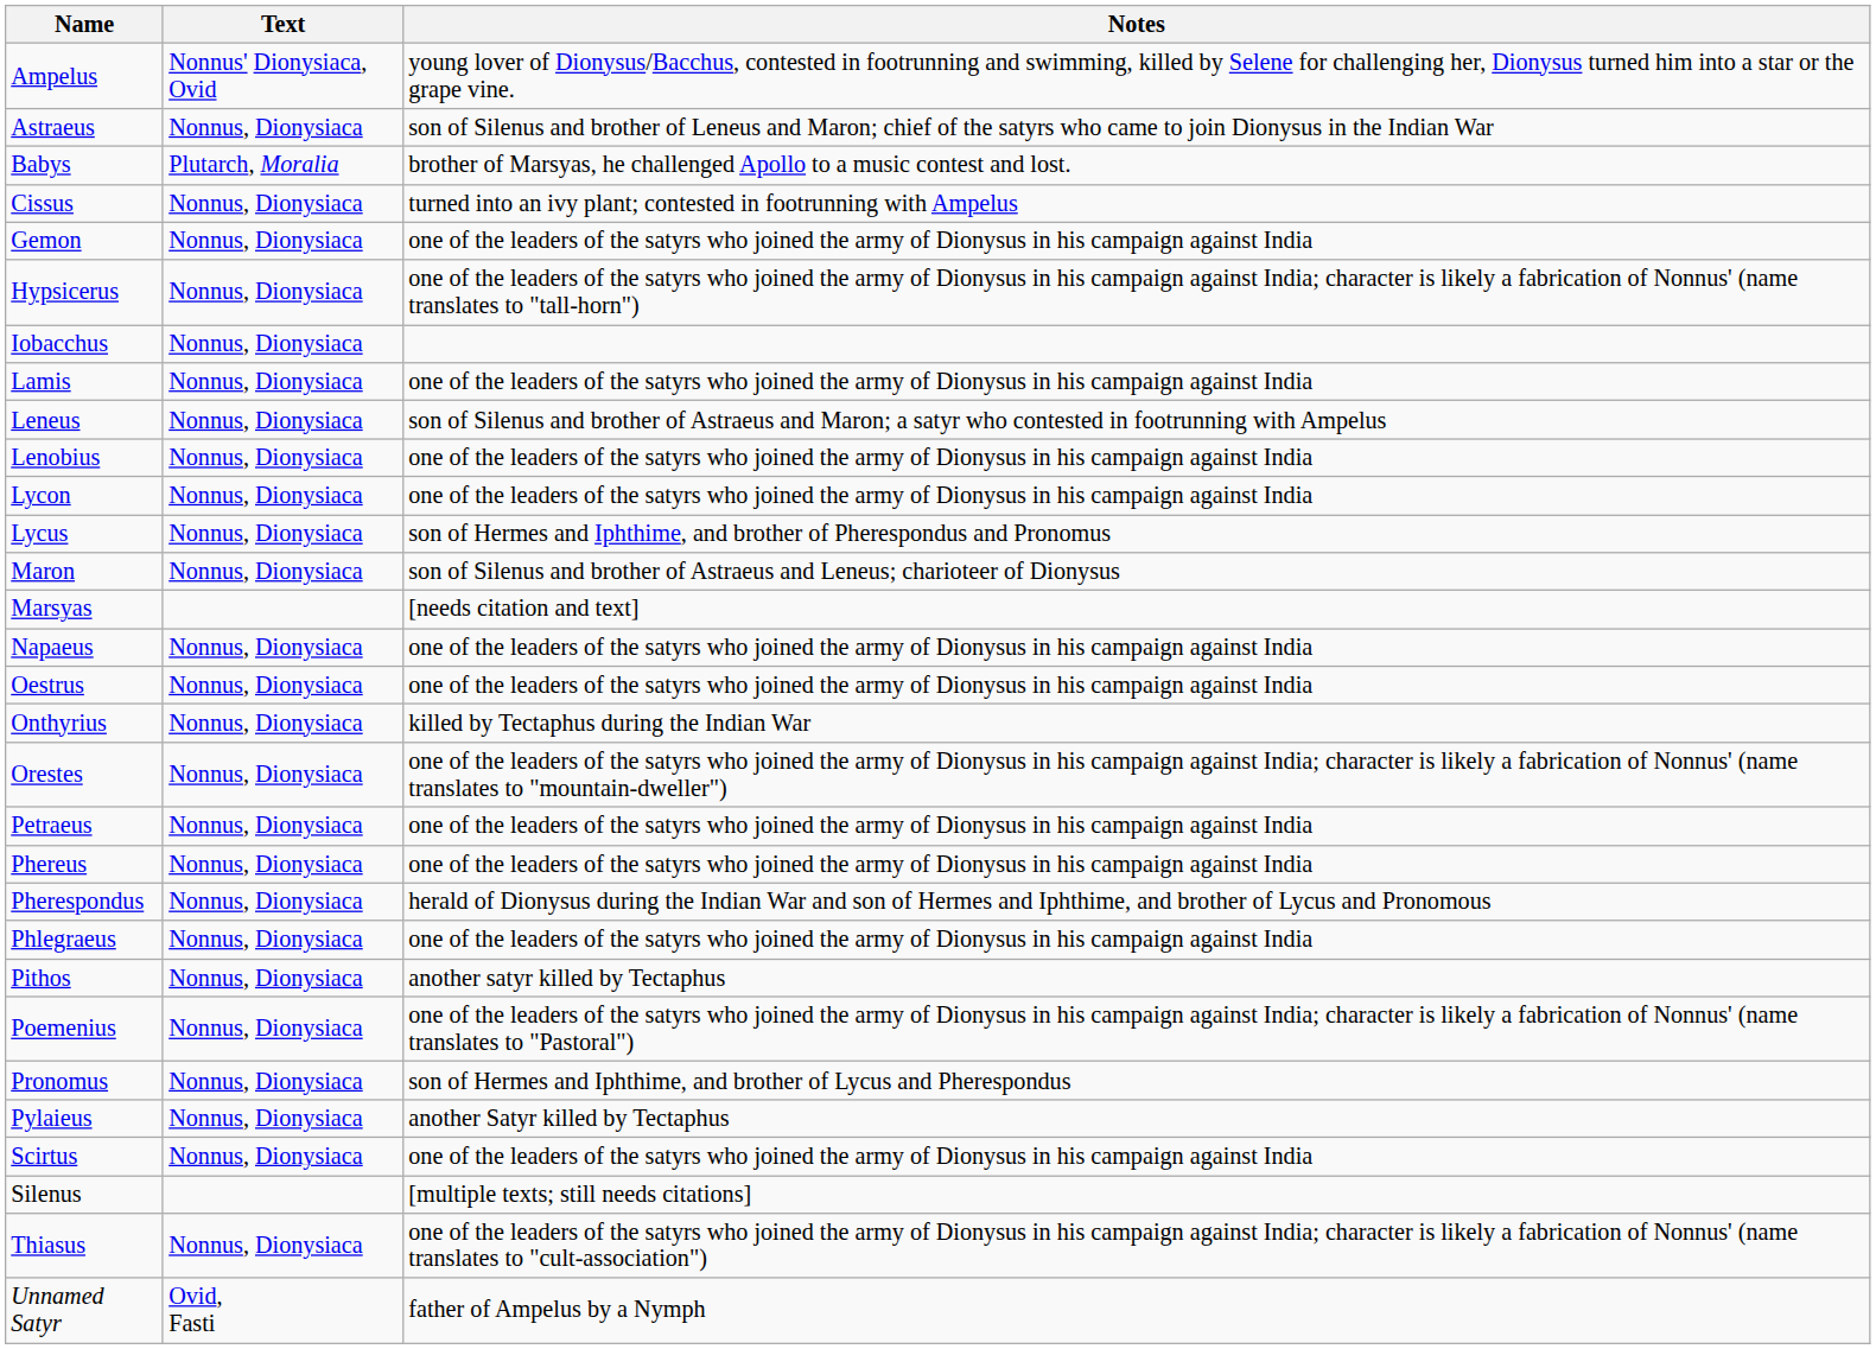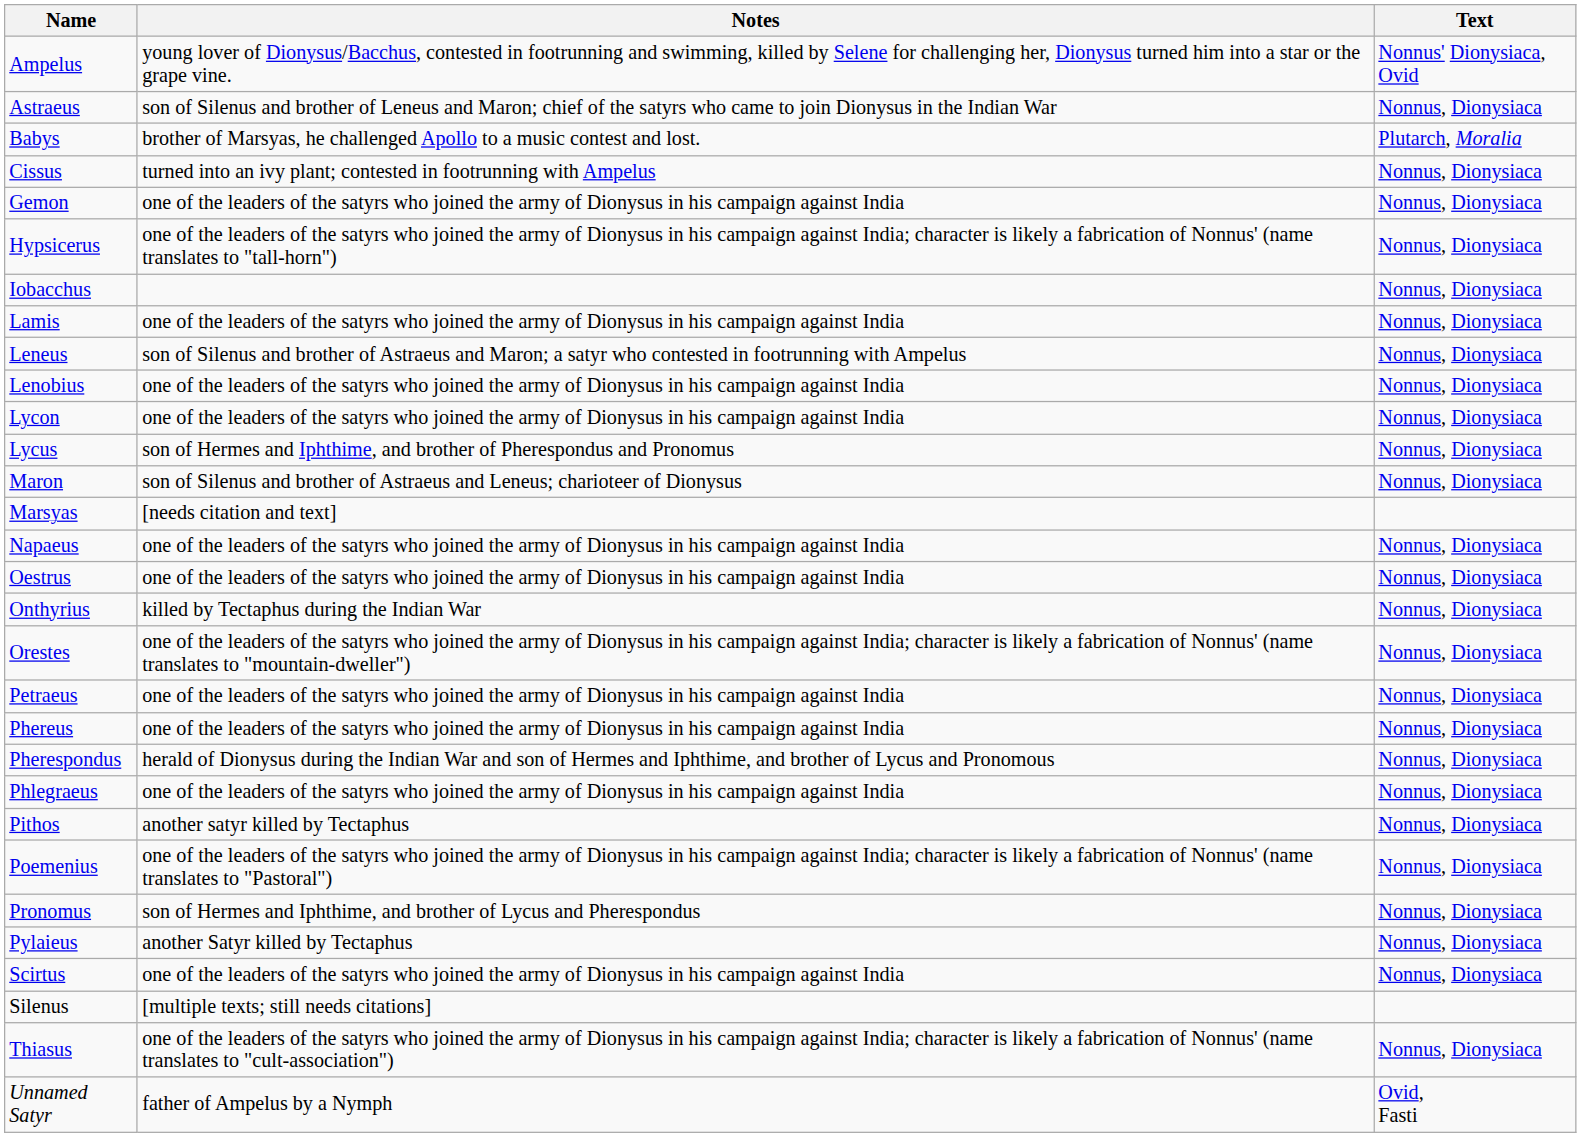 <table class="wikitable">
 <tr>
 <th>Name</th>
+<th>Notes</th>
 <th>Text</th>
-<th>Notes</th>
 </tr>
 <tr>
 <td><a href='#'>Ampelus</a></td>
+<td>young lover of <a href='#'>Dionysus</a>/<a href='#'>Bacchus</a>, contested in footrunning and swimming, killed by <a href='#'>Selene</a> for challenging her, <a href='#'>Dionysus</a> turned him into a star or the grape vine.</td>
 <td><a href='#'>Nonnus'</a> <a href='#'>Dionysiaca</a>, <a href='#'>Ovid</a></td>
-<td>young lover of <a href='#'>Dionysus</a>/<a href='#'>Bacchus</a>, contested in footrunning and swimming, killed by <a href='#'>Selene</a> for challenging her, <a href='#'>Dionysus</a> turned him into a star or the grape vine.</td>
 </tr>
 <tr>
 <td><a href='#'>Astraeus</a></td>
+<td>son of Silenus and brother of Leneus and Maron; chief of the satyrs who came to join Dionysus in the Indian War</td>
 <td><a href='#'>Nonnus</a>, <a href='#'>Dionysiaca</a></td>
-<td>son of Silenus and brother of Leneus and Maron; chief of the satyrs who came to join Dionysus in the Indian War</td>
 </tr>
 <tr>
 <td><a href='#'>Babys</a></td>
+<td>brother of Marsyas, he challenged <a href='#'>Apollo</a> to a music contest and lost.</td>
 <td><a href='#'>Plutarch</a>, <em><a href='#'>Moralia</a></em></td>
-<td>brother of Marsyas, he challenged <a href='#'>Apollo</a> to a music contest and lost.</td>
 </tr>
 <tr>
 <td><a href='#'>Cissus</a></td>
+<td>turned into an ivy plant; contested in footrunning with <a href='#'>Ampelus</a></td>
 <td><a href='#'>Nonnus</a>, <a href='#'>Dionysiaca</a></td>
-<td>turned into an ivy plant; contested in footrunning with <a href='#'>Ampelus</a></td>
 </tr>
 <tr>
 <td><a href='#'>Gemon</a></td>
+<td>one of the leaders of the satyrs who joined the army of Dionysus in his campaign against India</td>
 <td><a href='#'>Nonnus</a>, <a href='#'>Dionysiaca</a></td>
-<td>one of the leaders of the satyrs who joined the army of Dionysus in his campaign against India</td>
 </tr>
 <tr>
 <td><a href='#'>Hypsicerus</a></td>
+<td>one of the leaders of the satyrs who joined the army of Dionysus in his campaign against India; character is likely a fabrication of Nonnus' (name translates to "tall-horn")</td>
 <td><a href='#'>Nonnus</a>, <a href='#'>Dionysiaca</a></td>
-<td>one of the leaders of the satyrs who joined the army of Dionysus in his campaign against India; character is likely a fabrication of Nonnus' (name translates to "tall-horn")</td>
 </tr>
 <tr>
 <td><a href='#'>Iobacchus</a></td>
+<td></td>
 <td><a href='#'>Nonnus</a>, <a href='#'>Dionysiaca</a></td>
+</tr>
+<tr>
+<td><a href='#'>Lamis</a></td>
+<td>one of the leaders of the satyrs who joined the army of Dionysus in his campaign against India</td>
+<td><a href='#'>Nonnus</a>, <a href='#'>Dionysiaca</a></td>
+</tr>
+<tr>
+<td><a href='#'>Leneus</a></td>
+<td>son of Silenus and brother of Astraeus and Maron; a satyr who contested in footrunning with Ampelus</td>
+<td><a href='#'>Nonnus</a>, <a href='#'>Dionysiaca</a></td>
+</tr>
+<tr>
+<td><a href='#'>Lenobius</a></td>
+<td>one of the leaders of the satyrs who joined the army of Dionysus in his campaign against India</td>
+<td><a href='#'>Nonnus</a>, <a href='#'>Dionysiaca</a></td>
+</tr>
+<tr>
+<td><a href='#'>Lycon</a></td>
+<td>one of the leaders of the satyrs who joined the army of Dionysus in his campaign against India</td>
+<td><a href='#'>Nonnus</a>, <a href='#'>Dionysiaca</a></td>
+</tr>
+<tr>
+<td><a href='#'>Lycus</a></td>
+<td>son of Hermes and <a href='#'>Iphthime</a>, and brother of Pherespondus and Pronomus</td>
+<td><a href='#'>Nonnus</a>, <a href='#'>Dionysiaca</a></td>
+</tr>
+<tr>
+<td><a href='#'>Maron</a></td>
+<td>son of Silenus and brother of Astraeus and Leneus; charioteer of Dionysus</td>
+<td><a href='#'>Nonnus</a>, <a href='#'>Dionysiaca</a></td>
+</tr>
+<tr>
+<td><a href='#'>Marsyas</a></td>
+<td>[needs citation and text]</td>
 <td></td>
 </tr>
 <tr>
-<td><a href='#'>Lamis</a></td>
+<td><a href='#'>Napaeus</a></td>
+<td>one of the leaders of the satyrs who joined the army of Dionysus in his campaign against India</td>
 <td><a href='#'>Nonnus</a>, <a href='#'>Dionysiaca</a></td>
-<td>one of the leaders of the satyrs who joined the army of Dionysus in his campaign against India</td>
-</tr>
-<tr>
-<td><a href='#'>Leneus</a></td>
-<td><a href='#'>Nonnus</a>, <a href='#'>Dionysiaca</a></td>
-<td>son of Silenus and brother of Astraeus and Maron; a satyr who contested in footrunning with Ampelus</td>
-</tr>
-<tr>
-<td><a href='#'>Lenobius</a></td>
-<td><a href='#'>Nonnus</a>, <a href='#'>Dionysiaca</a></td>
-<td>one of the leaders of the satyrs who joined the army of Dionysus in his campaign against India</td>
-</tr>
-<tr>
-<td><a href='#'>Lycon</a></td>
-<td><a href='#'>Nonnus</a>, <a href='#'>Dionysiaca</a></td>
-<td>one of the leaders of the satyrs who joined the army of Dionysus in his campaign against India</td>
-</tr>
-<tr>
-<td><a href='#'>Lycus</a></td>
-<td><a href='#'>Nonnus</a>, <a href='#'>Dionysiaca</a></td>
-<td>son of Hermes and <a href='#'>Iphthime</a>, and brother of Pherespondus and Pronomus</td>
-</tr>
-<tr>
-<td><a href='#'>Maron</a></td>
-<td><a href='#'>Nonnus</a>, <a href='#'>Dionysiaca</a></td>
-<td>son of Silenus and brother of Astraeus and Leneus; charioteer of Dionysus</td>
-</tr>
-<tr>
-<td><a href='#'>Marsyas</a></td>
-<td></td>
-<td>[needs citation and text]</td>
-</tr>
-<tr>
-<td><a href='#'>Napaeus</a></td>
-<td><a href='#'>Nonnus</a>, <a href='#'>Dionysiaca</a></td>
-<td>one of the leaders of the satyrs who joined the army of Dionysus in his campaign against India</td>
 </tr>
 <tr>
 <td><a href='#'>Oestrus</a></td>
+<td>one of the leaders of the satyrs who joined the army of Dionysus in his campaign against India</td>
 <td><a href='#'>Nonnus</a>, <a href='#'>Dionysiaca</a></td>
-<td>one of the leaders of the satyrs who joined the army of Dionysus in his campaign against India</td>
 </tr>
 <tr>
 <td><a href='#'>Onthyrius</a></td>
+<td>killed by Tectaphus during the Indian War</td>
 <td><a href='#'>Nonnus</a>, <a href='#'>Dionysiaca</a></td>
-<td>killed by Tectaphus during the Indian War</td>
 </tr>
 <tr>
 <td><a href='#'>Orestes</a></td>
+<td>one of the leaders of the satyrs who joined the army of Dionysus in his campaign against India; character is likely a fabrication of Nonnus' (name translates to "mountain-dweller")</td>
 <td><a href='#'>Nonnus</a>, <a href='#'>Dionysiaca</a></td>
-<td>one of the leaders of the satyrs who joined the army of Dionysus in his campaign against India; character is likely a fabrication of Nonnus' (name translates to "mountain-dweller")</td>
 </tr>
 <tr>
 <td><a href='#'>Petraeus</a></td>
+<td>one of the leaders of the satyrs who joined the army of Dionysus in his campaign against India</td>
 <td><a href='#'>Nonnus</a>, <a href='#'>Dionysiaca</a></td>
-<td>one of the leaders of the satyrs who joined the army of Dionysus in his campaign against India</td>
 </tr>
 <tr>
 <td><a href='#'>Phereus</a></td>
+<td>one of the leaders of the satyrs who joined the army of Dionysus in his campaign against India</td>
 <td><a href='#'>Nonnus</a>, <a href='#'>Dionysiaca</a></td>
-<td>one of the leaders of the satyrs who joined the army of Dionysus in his campaign against India</td>
 </tr>
 <tr>
 <td><a href='#'>Pherespondus</a></td>
+<td>herald of Dionysus during the Indian War and son of Hermes and Iphthime, and brother of Lycus and Pronomous</td>
 <td><a href='#'>Nonnus</a>, <a href='#'>Dionysiaca</a></td>
-<td>herald of Dionysus during the Indian War and son of Hermes and Iphthime, and brother of Lycus and Pronomous</td>
 </tr>
 <tr>
 <td><a href='#'>Phlegraeus</a></td>
+<td>one of the leaders of the satyrs who joined the army of Dionysus in his campaign against India</td>
 <td><a href='#'>Nonnus</a>, <a href='#'>Dionysiaca</a></td>
-<td>one of the leaders of the satyrs who joined the army of Dionysus in his campaign against India</td>
 </tr>
 <tr>
 <td><a href='#'>Pithos</a></td>
+<td>another satyr killed by Tectaphus</td>
 <td><a href='#'>Nonnus</a>, <a href='#'>Dionysiaca</a></td>
-<td>another satyr killed by Tectaphus</td>
 </tr>
 <tr>
 <td><a href='#'>Poemenius</a></td>
+<td>one of the leaders of the satyrs who joined the army of Dionysus in his campaign against India; character is likely a fabrication of Nonnus' (name translates to "Pastoral")</td>
 <td><a href='#'>Nonnus</a>, <a href='#'>Dionysiaca</a></td>
-<td>one of the leaders of the satyrs who joined the army of Dionysus in his campaign against India; character is likely a fabrication of Nonnus' (name translates to "Pastoral")</td>
 </tr>
 <tr>
 <td><a href='#'>Pronomus</a></td>
+<td>son of Hermes and Iphthime, and brother of Lycus and Pherespondus</td>
 <td><a href='#'>Nonnus</a>, <a href='#'>Dionysiaca</a></td>
-<td>son of Hermes and Iphthime, and brother of Lycus and Pherespondus</td>
 </tr>
 <tr>
 <td><a href='#'>Pylaieus</a></td>
+<td>another Satyr killed by Tectaphus</td>
 <td><a href='#'>Nonnus</a>, <a href='#'>Dionysiaca</a></td>
-<td>another Satyr killed by Tectaphus</td>
 </tr>
 <tr>
 <td><a href='#'>Scirtus</a></td>
+<td>one of the leaders of the satyrs who joined the army of Dionysus in his campaign against India</td>
 <td><a href='#'>Nonnus</a>, <a href='#'>Dionysiaca</a></td>
-<td>one of the leaders of the satyrs who joined the army of Dionysus in his campaign against India</td>
 </tr>
 <tr>
 <td>Silenus</td>
+<td>[multiple texts; still needs citations]</td>
 <td></td>
-<td>[multiple texts; still needs citations]</td>
 </tr>
 <tr>
 <td><a href='#'>Thiasus</a></td>
+<td>one of the leaders of the satyrs who joined the army of Dionysus in his campaign against India; character is likely a fabrication of Nonnus' (name translates to "cult-association")</td>
 <td><a href='#'>Nonnus</a>, <a href='#'>Dionysiaca</a></td>
-<td>one of the leaders of the satyrs who joined the army of Dionysus in his campaign against India; character is likely a fabrication of Nonnus' (name translates to "cult-association")</td>
 </tr>
 <tr>
 <td><em>Unnamed Satyr</em></td>
+<td>father of Ampelus by a Nymph</td>
 <td><a href='#'>Ovid</a>,<br>Fasti</td>
-<td>father of Ampelus by a Nymph</td>
 </tr>
 </table>
